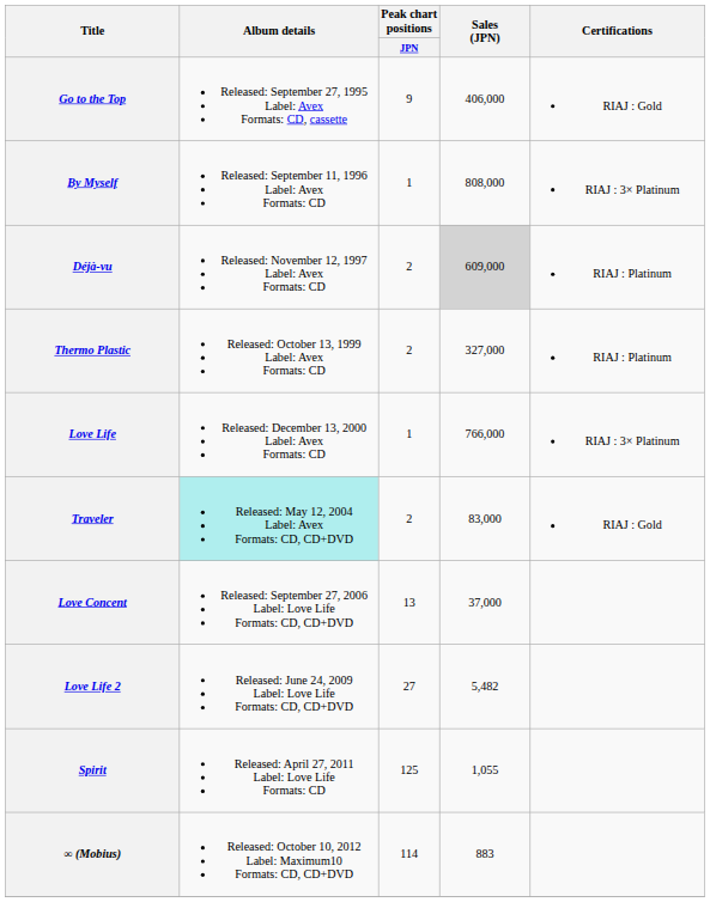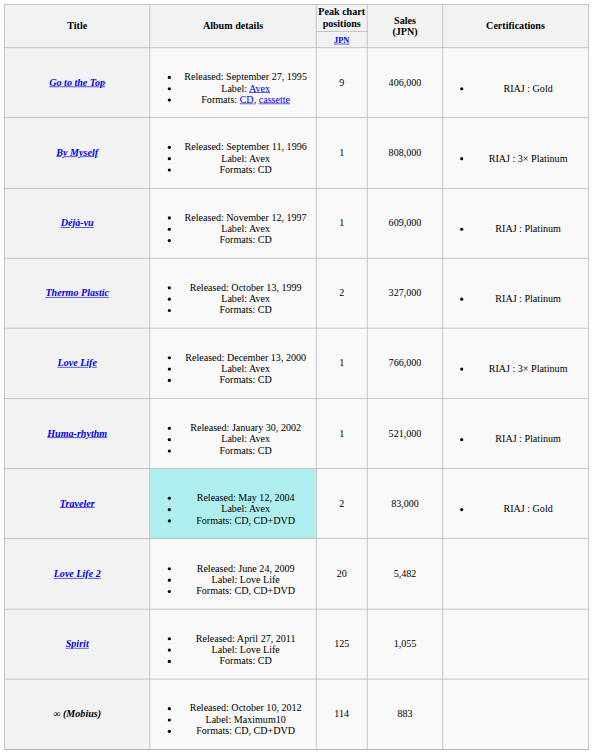 <table class="wikitable plainrowheaders" style="text-align:center;" border="1">
 <tr>
 <th rowspan="2" scope="col" style="width:14em;">Title</th>
 <th rowspan="2" scope="col" style="width:16em;">Album details</th>
 <th>Peak chart<br>positions</th>
 <th rowspan="2" scope="col" style="width:7em;">Sales<br>(JPN)</th>
 <th scope="col" rowspan="2" style="width:14em;">Certifications</th>
 </tr>
 <tr>
 <th><small><a href='#'>JPN</a></small></th>
 </tr>
 <tr>
 <th scope="row"><em><a href='#'>Go to the Top</a></em></th>
 <td><br><ul><li>Released: September 27, 1995</li><li>Label: <a href='#'>Avex</a></li><li>Formats: <a href='#'>CD</a>, <a href='#'>cassette</a></li></ul></td>
 <td>9</td>
 <td>406,000</td>
 <td><br><ul><li>RIAJ : Gold</li></ul></td>
 </tr>
 <tr>
 <th scope="row"><em><a href='#'>By Myself</a></em></th>
 <td><br><ul><li>Released: September 11, 1996</li><li>Label: Avex</li><li>Formats: CD</li></ul></td>
 <td>1</td>
 <td>808,000</td>
 <td><br><ul><li>RIAJ : 3× Platinum</li></ul></td>
 </tr>
 <tr>
 <th scope="row"><em><a href='#'>Déjà-vu</a></em></th>
 <td><br><ul><li>Released: November 12, 1997</li><li>Label: Avex</li><li>Formats: CD</li></ul></td>
-<td>2</td>
-<td style="background: lightgrey;">609,000</td>
+<td>1</td>
+<td>609,000</td>
 <td><br><ul><li>RIAJ : Platinum</li></ul></td>
 </tr>
 <tr>
 <th scope="row"><em><a href='#'>Thermo Plastic</a></em></th>
 <td><br><ul><li>Released: October 13, 1999</li><li>Label: Avex</li><li>Formats: CD</li></ul></td>
 <td>2</td>
 <td>327,000</td>
 <td><br><ul><li>RIAJ : Platinum</li></ul></td>
 </tr>
 <tr>
 <th scope="row"><em><a href='#'>Love Life</a> </em></th>
 <td><br><ul><li>Released: December 13, 2000</li><li>Label: Avex</li><li>Formats: CD</li></ul></td>
 <td>1</td>
 <td>766,000</td>
 <td><br><ul><li>RIAJ : 3× Platinum</li></ul></td>
 </tr>
 <tr>
+<th scope="row"><em><a href='#'>Huma-rhythm</a></em></th>
+<td><br><ul><li>Released: January 30, 2002</li><li>Label: Avex</li><li>Formats: CD</li></ul></td>
+<td>1</td>
+<td>521,000</td>
+<td><br><ul><li>RIAJ : Platinum</li></ul></td>
+</tr>
+<tr>
 <th scope="row"><em><a href='#'>Traveler</a></em></th>
 <td style="background: paleturquoise;"><br><ul><li>Released: May 12, 2004</li><li>Label: Avex</li><li>Formats: CD, CD+DVD</li></ul></td>
 <td>2</td>
 <td>83,000</td>
 <td><br><ul><li>RIAJ : Gold</li></ul></td>
 </tr>
 <tr>
-<th scope="row"><em><a href='#'>Love Concent</a></em></th>
-<td><br><ul><li>Released: September 27, 2006</li><li>Label: Love Life</li><li>Formats: CD, CD+DVD</li></ul></td>
-<td>13</td>
-<td>37,000</td>
-<td></td>
-</tr>
-<tr>
 <th scope="row"><em><a href='#'>Love Life 2</a></em></th>
 <td><br><ul><li>Released: June 24, 2009</li><li>Label: Love Life</li><li>Formats: CD, CD+DVD</li></ul></td>
-<td>27</td>
+<td>20</td>
 <td>5,482</td>
 <td></td>
 </tr>
 <tr>
 <th scope="row"><em><a href='#'>Spirit</a></em></th>
 <td><br><ul><li>Released: April 27, 2011</li><li>Label: Love Life</li><li>Formats: CD</li></ul></td>
 <td>125</td>
 <td>1,055</td>
 <td></td>
 </tr>
 <tr>
 <th scope="row"><em>∞ (Mobius)</em></th>
 <td><br><ul><li>Released: October 10, 2012</li><li>Label: Maximum10</li><li>Formats: CD, CD+DVD</li></ul></td>
 <td>114</td>
 <td>883</td>
 <td></td>
 </tr>
 <tr>
 </tr>
 </table>
